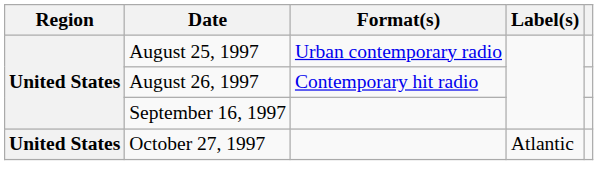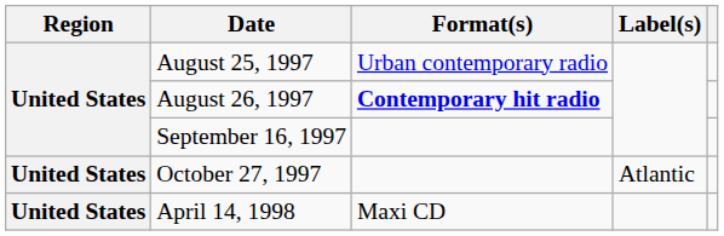 <table class="wikitable sortable plainrowheaders">
 <tr>
 <th scope="col">Region</th>
 <th scope="col">Date</th>
 <th scope="col">Format(s)</th>
 <th scope="col">Label(s)</th>
 <th scope="col"></th>
 </tr>
 <tr>
 <th scope="row" rowspan="3">United States</th>
 <td>August 25, 1997</td>
 <td><a href='#'>Urban contemporary radio</a></td>
 <td rowspan="3"></td>
 <td></td>
 </tr>
 <tr>
 <td>August 26, 1997</td>
-<td><a href='#'>Contemporary hit radio</a></td>
+<td><strong><a href='#'>Contemporary hit radio</a></strong></td>
 <td></td>
 </tr>
 <tr>
 <td>September 16, 1997</td>
 <td></td>
 <td></td>
 </tr>
 <tr>
 <th scope="row">United States</th>
 <td>October 27, 1997</td>
 <td></td>
 <td>Atlantic</td>
 <td></td>
 </tr>
+<tr>
+<th scope="row">United States</th>
+<td>April 14, 1998</td>
+<td>Maxi CD</td>
+<td></td>
+<td></td>
+</tr>
 </table>
